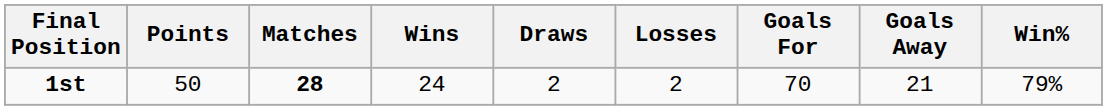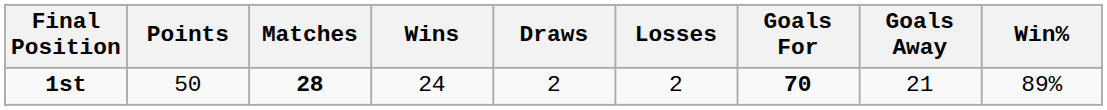 <table class="wikitable" style="font-size: 95%; text-align: center;">
 <tr>
 <th width=60>Final Position</th>
 <th width=60>Points</th>
 <th width=60>Matches</th>
 <th width=60>Wins</th>
 <th width=60>Draws</th>
 <th width=60>Losses</th>
 <th width=60>Goals For</th>
 <th width=60>Goals Away</th>
 <th width=60>Win%</th>
 </tr>
 <tr>
 <td><strong>1st</strong></td>
 <td>50</td>
 <td><strong>28</strong></td>
 <td>24</td>
 <td>2</td>
 <td>2</td>
-<td>70</td>
+<td><strong>70</strong></td>
 <td>21</td>
-<td>79%</td>
+<td>89%</td>
 </tr>
 </table>
